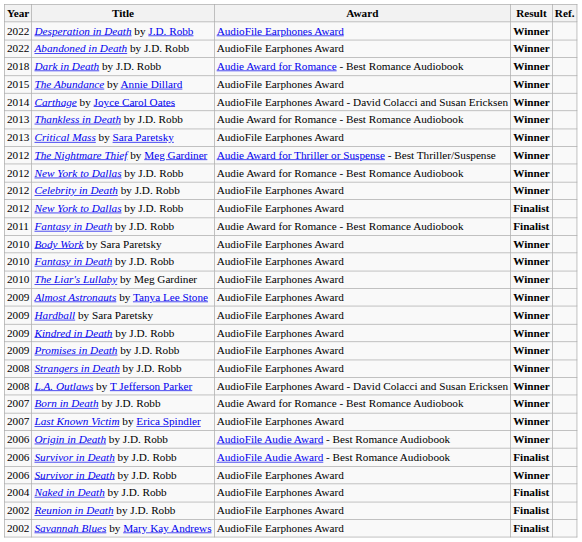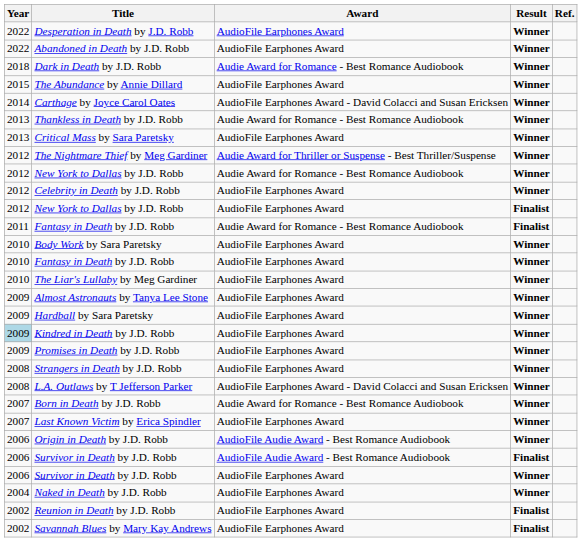 <table class="wikitable sortable mw-collapsible">
 <tr>
 <th>Year</th>
 <th>Title</th>
 <th>Award</th>
 <th>Result</th>
 <th>Ref.</th>
 </tr>
 <tr>
 <td>2022</td>
 <td><em><a href='#'>Desperation in Death</a></em> by <a href='#'>J.D. Robb</a></td>
 <td><a href='#'>AudioFile Earphones Award</a></td>
 <td><strong>Winner</strong></td>
 <td></td>
 </tr>
 <tr>
 <td>2022</td>
 <td><em><a href='#'>Abandoned in Death</a></em> by J.D. Robb</td>
 <td>AudioFile Earphones Award</td>
 <td><strong>Winner</strong></td>
 <td></td>
 </tr>
 <tr>
 <td>2018</td>
 <td><em><a href='#'>Dark in Death</a></em> by J.D. Robb</td>
 <td><a href='#'>Audie Award for Romance</a> - Best Romance Audiobook</td>
 <td><strong>Winner</strong></td>
 <td></td>
 </tr>
 <tr>
 <td>2015</td>
 <td><em><a href='#'>The Abundance</a></em> by <a href='#'>Annie Dillard</a></td>
 <td>AudioFile Earphones Award</td>
 <td><strong>Winner</strong></td>
 <td></td>
 </tr>
 <tr>
 <td>2014</td>
 <td><em><a href='#'>Carthage</a></em> by <a href='#'>Joyce Carol Oates</a></td>
 <td>AudioFile Earphones Award - David Colacci and Susan Ericksen</td>
 <td><strong>Winner</strong></td>
 <td></td>
 </tr>
 <tr>
 <td>2013</td>
 <td><em><a href='#'>Thankless in Death</a></em> by J.D. Robb</td>
 <td>Audie Award for Romance - Best Romance Audiobook</td>
 <td><strong>Winner</strong></td>
 <td></td>
 </tr>
 <tr>
 <td>2013</td>
 <td><em><a href='#'>Critical Mass</a></em> by <a href='#'>Sara Paretsky</a></td>
 <td>AudioFile Earphones Award</td>
 <td><strong>Winner</strong></td>
 <td></td>
 </tr>
 <tr>
 <td>2012</td>
 <td><em><a href='#'>The Nightmare Thief</a></em> by <a href='#'>Meg Gardiner</a></td>
 <td><a href='#'>Audie Award for Thriller or Suspense</a> - Best Thriller/Suspense</td>
 <td><strong>Winner</strong></td>
 <td></td>
 </tr>
 <tr>
 <td>2012</td>
 <td><em><a href='#'>New York to Dallas</a></em> by J.D. Robb</td>
 <td>Audie Award for Romance - Best Romance Audiobook</td>
 <td><strong>Winner</strong></td>
 <td></td>
 </tr>
 <tr>
 <td>2012</td>
 <td><em><a href='#'>Celebrity in Death</a></em> by J.D. Robb</td>
 <td>AudioFile Earphones Award</td>
 <td><strong>Winner</strong></td>
 <td></td>
 </tr>
 <tr>
 <td>2012</td>
 <td><em><a href='#'>New York to Dallas</a></em> by J.D. Robb</td>
 <td>AudioFile Earphones Award</td>
 <td><strong>Finalist</strong></td>
 <td></td>
 </tr>
 <tr>
 <td>2011</td>
 <td><em><a href='#'>Fantasy in Death</a></em> by J.D. Robb</td>
 <td>Audie Award for Romance - Best Romance Audiobook</td>
 <td><strong>Finalist</strong></td>
 <td></td>
 </tr>
 <tr>
 <td>2010</td>
 <td><em><a href='#'>Body Work</a></em> by Sara Paretsky</td>
 <td>AudioFile Earphones Award</td>
 <td><strong>Winner</strong></td>
 <td></td>
 </tr>
 <tr>
 <td>2010</td>
 <td><em><a href='#'>Fantasy in Death</a></em> by J.D. Robb</td>
 <td>AudioFile Earphones Award</td>
 <td><strong>Winner</strong></td>
 <td></td>
 </tr>
 <tr>
 <td>2010</td>
 <td><em><a href='#'>The Liar's Lullaby</a></em> by Meg Gardiner</td>
 <td>AudioFile Earphones Award</td>
 <td><strong>Winner</strong></td>
 <td></td>
 </tr>
 <tr>
 <td>2009</td>
 <td><em><a href='#'>Almost Astronauts</a></em> by <a href='#'>Tanya Lee Stone</a></td>
 <td>AudioFile Earphones Award</td>
 <td><strong>Winner</strong></td>
 <td></td>
 </tr>
 <tr>
 <td>2009</td>
 <td><em><a href='#'>Hardball</a></em> by Sara Paretsky</td>
 <td>AudioFile Earphones Award</td>
 <td><strong>Winner</strong></td>
 <td></td>
 </tr>
 <tr>
-<td>2009</td>
+<td style="background: lightblue;">2009</td>
 <td><em><a href='#'>Kindred in Death</a></em> by J.D. Robb</td>
 <td>AudioFile Earphones Award</td>
 <td><strong>Winner</strong></td>
 <td></td>
 </tr>
 <tr>
 <td>2009</td>
 <td><em><a href='#'>Promises in Death</a></em> by J.D. Robb</td>
 <td>AudioFile Earphones Award</td>
 <td><strong>Winner</strong></td>
 <td></td>
 </tr>
 <tr>
 <td>2008</td>
 <td><em><a href='#'>Strangers in Death</a></em> by J.D. Robb</td>
 <td>AudioFile Earphones Award</td>
 <td><strong>Winner</strong></td>
 <td></td>
 </tr>
 <tr>
 <td>2008</td>
 <td><em><a href='#'>L.A. Outlaws</a></em> by <a href='#'>T Jefferson Parker</a></td>
 <td>AudioFile Earphones Award - David Colacci and Susan Ericksen</td>
 <td><strong>Winner</strong></td>
 <td></td>
 </tr>
 <tr>
 <td>2007</td>
 <td><em><a href='#'>Born in Death</a></em> by J.D. Robb</td>
 <td>Audie Award for Romance - Best Romance Audiobook</td>
 <td><strong>Winner</strong></td>
 <td></td>
 </tr>
 <tr>
 <td>2007</td>
 <td><em><a href='#'>Last Known Victim</a></em> by <a href='#'>Erica Spindler</a></td>
 <td>AudioFile Earphones Award</td>
 <td><strong>Winner</strong></td>
 <td></td>
 </tr>
 <tr>
 <td>2006</td>
 <td><em><a href='#'>Origin in Death</a></em> by J.D. Robb</td>
 <td><a href='#'>AudioFile Audie Award</a> - Best Romance Audiobook</td>
 <td><strong>Winner</strong></td>
 <td></td>
 </tr>
 <tr>
 <td>2006</td>
 <td><em><a href='#'>Survivor in Death</a></em> by J.D. Robb</td>
 <td><a href='#'>AudioFile Audie Award</a> - Best Romance Audiobook</td>
 <td><strong>Finalist</strong></td>
 <td></td>
 </tr>
 <tr>
 <td>2006</td>
 <td><em><a href='#'>Survivor in Death</a></em> by J.D. Robb</td>
 <td>AudioFile Earphones Award</td>
 <td><strong>Winner</strong></td>
 <td></td>
 </tr>
 <tr>
 <td>2004</td>
 <td><em><a href='#'>Naked in Death</a></em> by J.D. Robb</td>
 <td>AudioFile Earphones Award</td>
-<td><strong>Finalist</strong></td>
+<td><strong>Winner</strong></td>
 <td></td>
 </tr>
 <tr>
 <td>2002</td>
 <td><em><a href='#'>Reunion in Death</a></em> by J.D. Robb</td>
 <td>AudioFile Earphones Award</td>
 <td><strong>Finalist</strong></td>
 <td></td>
 </tr>
 <tr>
 <td>2002</td>
 <td><em><a href='#'>Savannah Blues</a></em> by <a href='#'>Mary Kay Andrews</a></td>
 <td>AudioFile Earphones Award</td>
 <td><strong>Finalist</strong></td>
 <td></td>
 </tr>
 </table>
